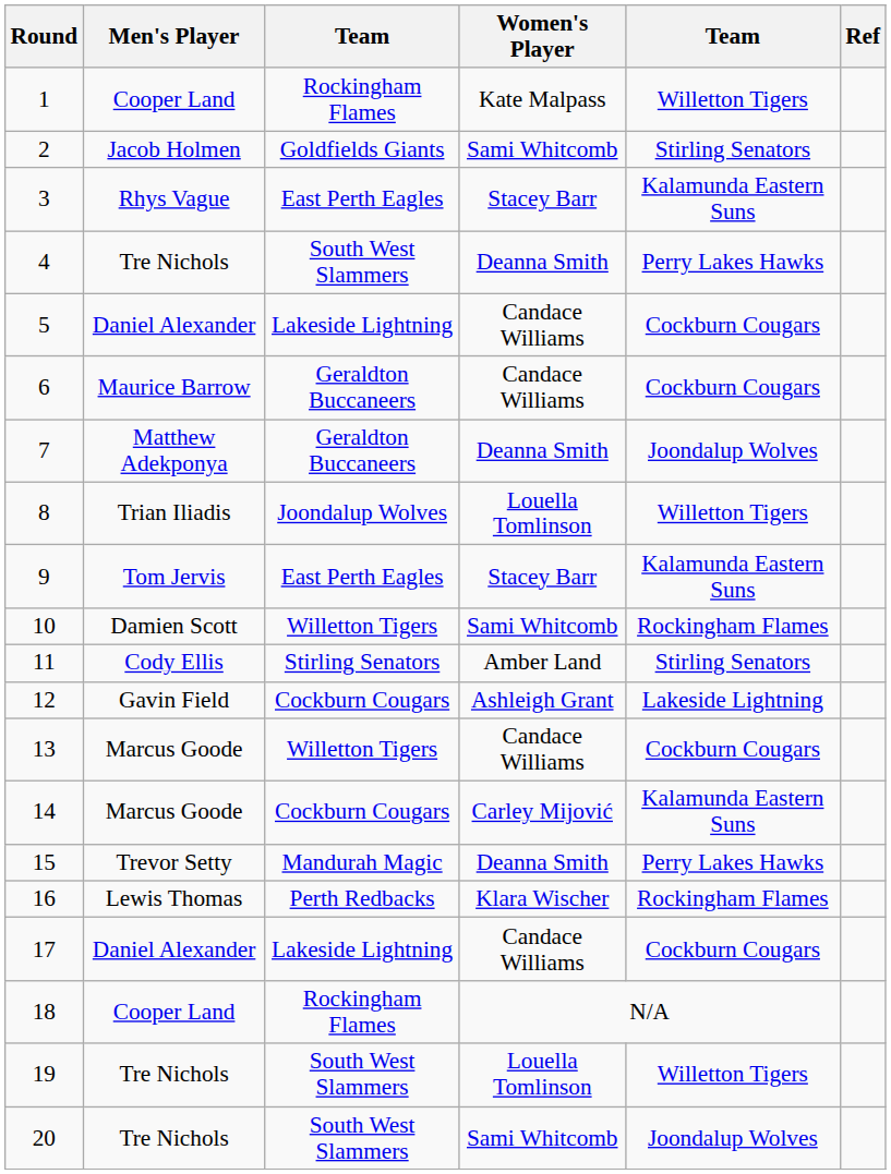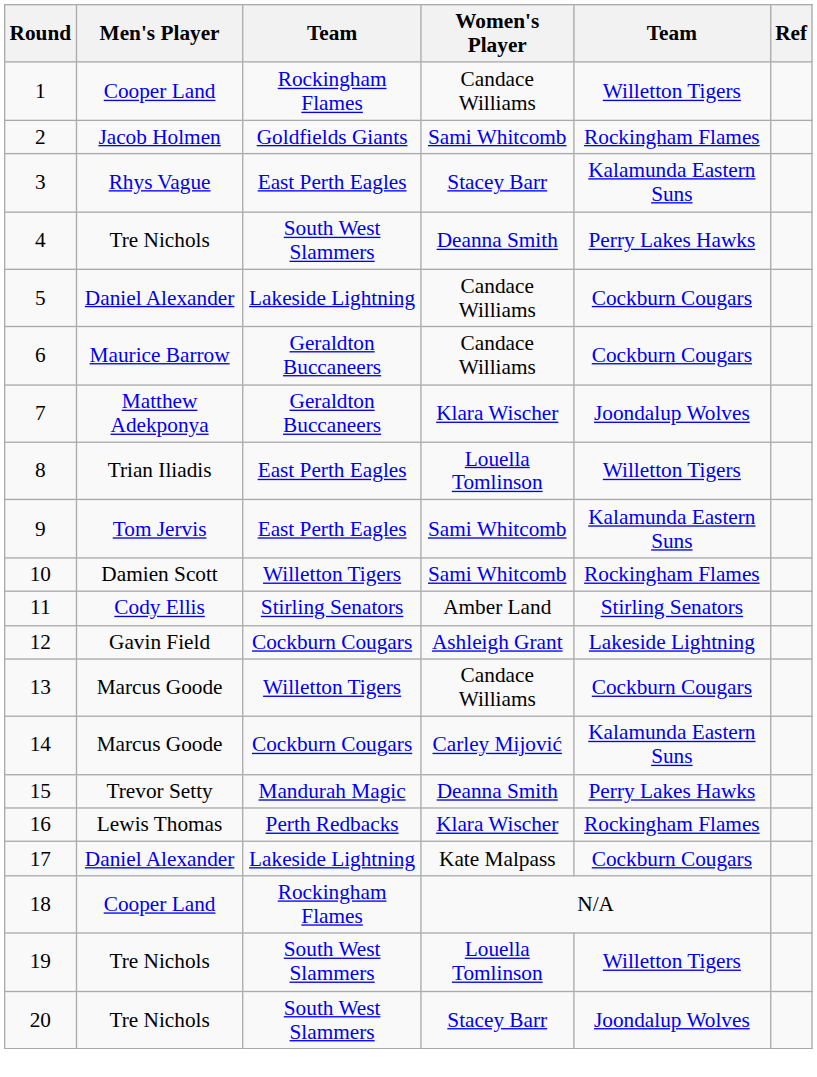 <table class="wikitable" style="text-align:center">
 <tr>
 <th>Round</th>
 <th>Men's Player</th>
 <th>Team</th>
 <th>Women's Player</th>
 <th>Team</th>
 <th>Ref</th>
 </tr>
 <tr>
 <td>1</td>
 <td><a href='#'>Cooper Land</a></td>
 <td><a href='#'>Rockingham Flames</a></td>
-<td>Kate Malpass</td>
+<td>Candace Williams</td>
 <td><a href='#'>Willetton Tigers</a></td>
 <td></td>
 </tr>
 <tr>
 <td>2</td>
 <td><a href='#'>Jacob Holmen</a></td>
 <td><a href='#'>Goldfields Giants</a></td>
 <td><a href='#'>Sami Whitcomb</a></td>
-<td><a href='#'>Stirling Senators</a></td>
+<td><a href='#'>Rockingham Flames</a></td>
 <td></td>
 </tr>
 <tr>
 <td>3</td>
 <td><a href='#'>Rhys Vague</a></td>
 <td><a href='#'>East Perth Eagles</a></td>
 <td><a href='#'>Stacey Barr</a></td>
 <td><a href='#'>Kalamunda Eastern Suns</a></td>
 <td></td>
 </tr>
 <tr>
 <td>4</td>
 <td>Tre Nichols</td>
 <td><a href='#'>South West Slammers</a></td>
 <td><a href='#'>Deanna Smith</a></td>
 <td><a href='#'>Perry Lakes Hawks</a></td>
 <td></td>
 </tr>
 <tr>
 <td>5</td>
 <td><a href='#'>Daniel Alexander</a></td>
 <td><a href='#'>Lakeside Lightning</a></td>
 <td>Candace Williams</td>
 <td><a href='#'>Cockburn Cougars</a></td>
 <td></td>
 </tr>
 <tr>
 <td>6</td>
 <td><a href='#'>Maurice Barrow</a></td>
 <td><a href='#'>Geraldton Buccaneers</a></td>
 <td>Candace Williams</td>
 <td><a href='#'>Cockburn Cougars</a></td>
 <td></td>
 </tr>
 <tr>
 <td>7</td>
 <td><a href='#'>Matthew Adekponya</a></td>
 <td><a href='#'>Geraldton Buccaneers</a></td>
-<td><a href='#'>Deanna Smith</a></td>
+<td><a href='#'>Klara Wischer</a></td>
 <td><a href='#'>Joondalup Wolves</a></td>
 <td></td>
 </tr>
 <tr>
 <td>8</td>
 <td>Trian Iliadis</td>
-<td><a href='#'>Joondalup Wolves</a></td>
+<td><a href='#'>East Perth Eagles</a></td>
 <td><a href='#'>Louella Tomlinson</a></td>
 <td><a href='#'>Willetton Tigers</a></td>
 <td></td>
 </tr>
 <tr>
 <td>9</td>
 <td><a href='#'>Tom Jervis</a></td>
 <td><a href='#'>East Perth Eagles</a></td>
-<td><a href='#'>Stacey Barr</a></td>
+<td><a href='#'>Sami Whitcomb</a></td>
 <td><a href='#'>Kalamunda Eastern Suns</a></td>
 <td></td>
 </tr>
 <tr>
 <td>10</td>
 <td>Damien Scott</td>
 <td><a href='#'>Willetton Tigers</a></td>
 <td><a href='#'>Sami Whitcomb</a></td>
 <td><a href='#'>Rockingham Flames</a></td>
 <td></td>
 </tr>
 <tr>
 <td>11</td>
 <td><a href='#'>Cody Ellis</a></td>
 <td><a href='#'>Stirling Senators</a></td>
 <td>Amber Land</td>
 <td><a href='#'>Stirling Senators</a></td>
 <td></td>
 </tr>
 <tr>
 <td>12</td>
 <td>Gavin Field</td>
 <td><a href='#'>Cockburn Cougars</a></td>
 <td><a href='#'>Ashleigh Grant</a></td>
 <td><a href='#'>Lakeside Lightning</a></td>
 <td></td>
 </tr>
 <tr>
 <td>13</td>
 <td>Marcus Goode</td>
 <td><a href='#'>Willetton Tigers</a></td>
 <td>Candace Williams</td>
 <td><a href='#'>Cockburn Cougars</a></td>
 <td></td>
 </tr>
 <tr>
 <td>14</td>
 <td>Marcus Goode</td>
 <td><a href='#'>Cockburn Cougars</a></td>
 <td><a href='#'>Carley Mijović</a></td>
 <td><a href='#'>Kalamunda Eastern Suns</a></td>
 <td></td>
 </tr>
 <tr>
 <td>15</td>
 <td>Trevor Setty</td>
 <td><a href='#'>Mandurah Magic</a></td>
 <td><a href='#'>Deanna Smith</a></td>
 <td><a href='#'>Perry Lakes Hawks</a></td>
 <td></td>
 </tr>
 <tr>
 <td>16</td>
 <td>Lewis Thomas</td>
 <td><a href='#'>Perth Redbacks</a></td>
 <td><a href='#'>Klara Wischer</a></td>
 <td><a href='#'>Rockingham Flames</a></td>
 <td></td>
 </tr>
 <tr>
 <td>17</td>
 <td><a href='#'>Daniel Alexander</a></td>
 <td><a href='#'>Lakeside Lightning</a></td>
-<td>Candace Williams</td>
+<td>Kate Malpass</td>
 <td><a href='#'>Cockburn Cougars</a></td>
 <td></td>
 </tr>
 <tr>
 <td>18</td>
 <td><a href='#'>Cooper Land</a></td>
 <td><a href='#'>Rockingham Flames</a></td>
 <td colspan=2>N/A</td>
 <td></td>
 </tr>
 <tr>
 <td>19</td>
 <td>Tre Nichols</td>
 <td><a href='#'>South West Slammers</a></td>
 <td><a href='#'>Louella Tomlinson</a></td>
 <td><a href='#'>Willetton Tigers</a></td>
 <td></td>
 </tr>
 <tr>
 <td>20</td>
 <td>Tre Nichols</td>
 <td><a href='#'>South West Slammers</a></td>
-<td><a href='#'>Sami Whitcomb</a></td>
+<td><a href='#'>Stacey Barr</a></td>
 <td><a href='#'>Joondalup Wolves</a></td>
 <td></td>
 </tr>
 <tr>
 </tr>
 </table>
